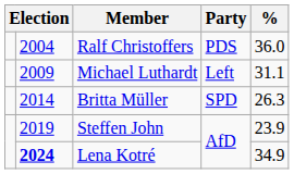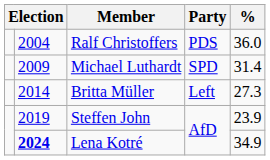 <table class=wikitable>
 <tr>
 <th colspan=2>Election</th>
 <th>Member</th>
 <th>Party</th>
 <th>%</th>
 </tr>
 <tr>
 <td bgcolor=></td>
 <td><a href='#'>2004</a></td>
 <td><a href='#'>Ralf Christoffers</a></td>
 <td><a href='#'>PDS</a></td>
 <td align=right>36.0</td>
 </tr>
 <tr>
 <td bgcolor=></td>
 <td><a href='#'>2009</a></td>
 <td><a href='#'>Michael Luthardt</a></td>
-<td><a href='#'>Left</a></td>
-<td align=right>31.1</td>
+<td><a href='#'>SPD</a></td>
+<td align=right>31.4</td>
 </tr>
 <tr>
 <td bgcolor=></td>
 <td><a href='#'>2014</a></td>
 <td><a href='#'>Britta Müller</a></td>
-<td><a href='#'>SPD</a></td>
-<td align=right>26.3</td>
+<td><a href='#'>Left</a></td>
+<td align=right>27.3</td>
 </tr>
 <tr>
 <td rowspan=2 bgcolor=></td>
 <td><a href='#'>2019</a></td>
 <td><a href='#'>Steffen John</a></td>
 <td rowspan=2><a href='#'>AfD</a></td>
 <td align=right>23.9</td>
 </tr>
 <tr>
 <td><strong><a href='#'>2024</a></strong></td>
 <td><a href='#'>Lena Kotré</a></td>
 <td align=right>34.9</td>
 </tr>
 </table>
